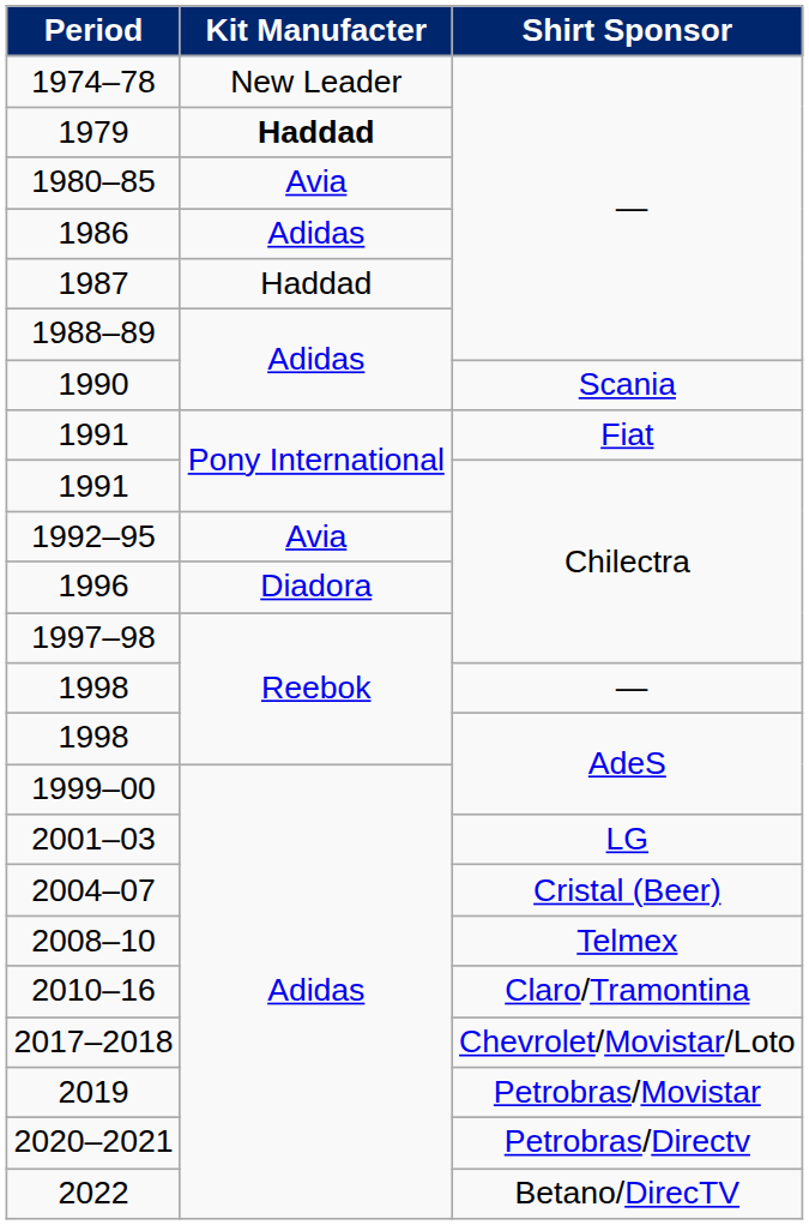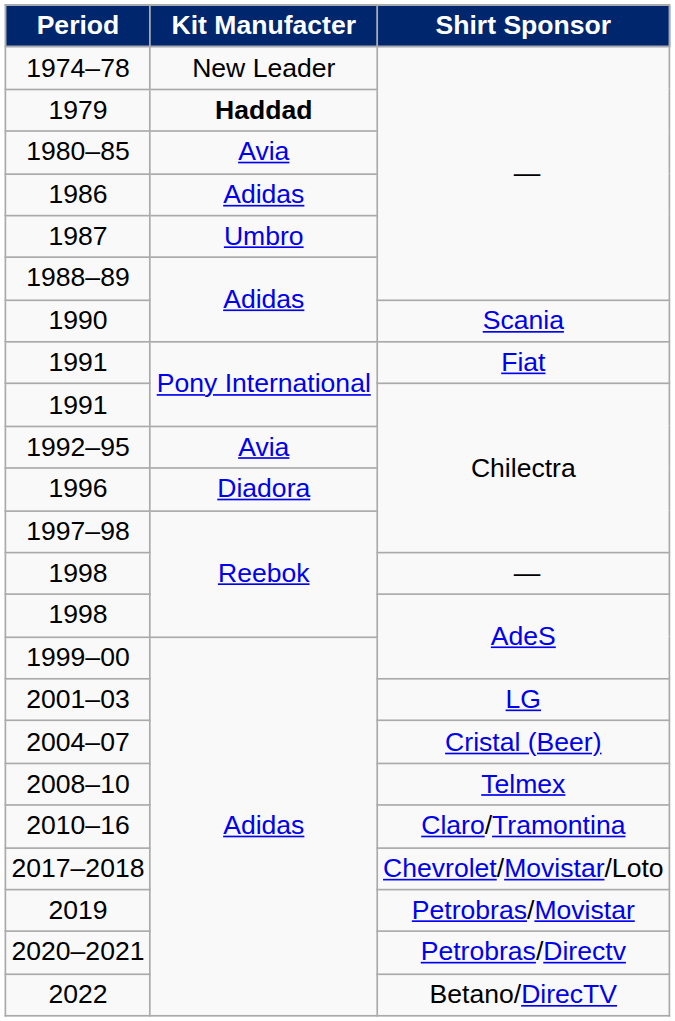 <table class="wikitable" style="text-align:center;margin-left:1em">
 <tr>
 <th style="color:#FFFFFF; background:#00266E;">Period</th>
 <th style="color:#FFFFFF; background:#00266E;">Kit Manufacter</th>
 <th style="color:#FFFFFF; background:#00266E;">Shirt Sponsor</th>
 </tr>
 <tr>
 <td>1974–78</td>
 <td>New Leader</td>
 <td rowspan=6> —</td>
 </tr>
 <tr>
 <td>1979</td>
 <td><strong>Haddad</strong></td>
 </tr>
 <tr>
 <td>1980–85</td>
 <td><a href='#'>Avia</a></td>
 </tr>
 <tr>
 <td>1986</td>
 <td><a href='#'>Adidas</a></td>
 </tr>
 <tr>
 <td>1987</td>
-<td>Haddad</td>
+<td><a href='#'>Umbro</a></td>
 </tr>
 <tr>
 <td>1988–89</td>
 <td rowspan=2><a href='#'>Adidas</a></td>
 </tr>
 <tr>
 <td>1990</td>
 <td><a href='#'>Scania</a></td>
 </tr>
 <tr>
 <td>1991</td>
 <td rowspan=2><a href='#'>Pony International</a></td>
 <td><a href='#'>Fiat</a></td>
 </tr>
 <tr>
 <td>1991</td>
 <td rowspan=4>Chilectra</td>
 </tr>
 <tr>
 <td>1992–95</td>
 <td><a href='#'>Avia</a></td>
 </tr>
 <tr>
 <td>1996</td>
 <td><a href='#'>Diadora</a></td>
 </tr>
 <tr>
 <td>1997–98</td>
 <td rowspan=3><a href='#'>Reebok</a></td>
 </tr>
 <tr>
 <td>1998</td>
 <td> —</td>
 </tr>
 <tr>
 <td>1998</td>
 <td rowspan=2><a href='#'>AdeS</a></td>
 </tr>
 <tr>
 <td>1999–00</td>
 <td rowspan="9"><a href='#'>Adidas</a></td>
 </tr>
 <tr>
 <td>2001–03</td>
 <td><a href='#'>LG</a></td>
 </tr>
 <tr>
 <td>2004–07</td>
 <td><a href='#'>Cristal (Beer)</a></td>
 </tr>
 <tr>
 <td>2008–10</td>
 <td><a href='#'>Telmex</a></td>
 </tr>
 <tr>
 <td>2010–16</td>
 <td><a href='#'>Claro</a>/<a href='#'>Tramontina</a></td>
 </tr>
 <tr>
 <td>2017–2018</td>
 <td><a href='#'>Chevrolet</a>/<a href='#'>Movistar</a>/Loto</td>
 </tr>
 <tr>
 <td>2019</td>
 <td><a href='#'>Petrobras</a>/<a href='#'>Movistar</a></td>
 </tr>
 <tr>
 <td>2020–2021</td>
 <td><a href='#'>Petrobras</a>/<a href='#'>Directv</a></td>
 </tr>
 <tr>
 <td>2022</td>
 <td>Betano/<a href='#'>DirecTV</a></td>
 </tr>
 </table>
